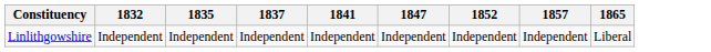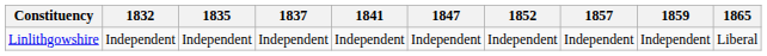 <table class=wikitable sortable>
 <tr>
 <th>Constituency</th>
 <th>1832</th>
 <th>1835</th>
 <th>1837</th>
 <th>1841</th>
 <th>1847</th>
 <th>1852</th>
 <th>1857</th>
+<th>1859</th>
 <th>1865</th>
 </tr>
 <tr>
 <td><a href='#'>Linlithgowshire</a></td>
 <td bgcolor=>Independent</td>
 <td bgcolor=>Independent</td>
 <td bgcolor=>Independent</td>
 <td bgcolor=>Independent</td>
 <td bgcolor=>Independent</td>
 <td bgcolor=>Independent</td>
 <td bgcolor=>Independent</td>
+<td bgcolor=>Independent</td>
 <td bgcolor=>Liberal</td>
 </tr>
 </table>
